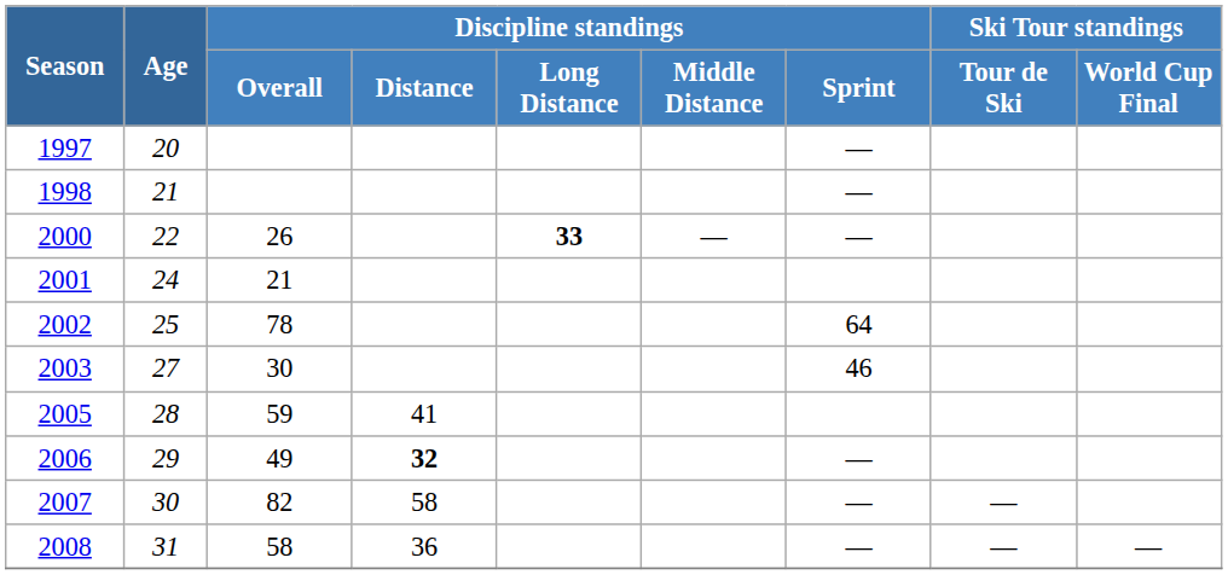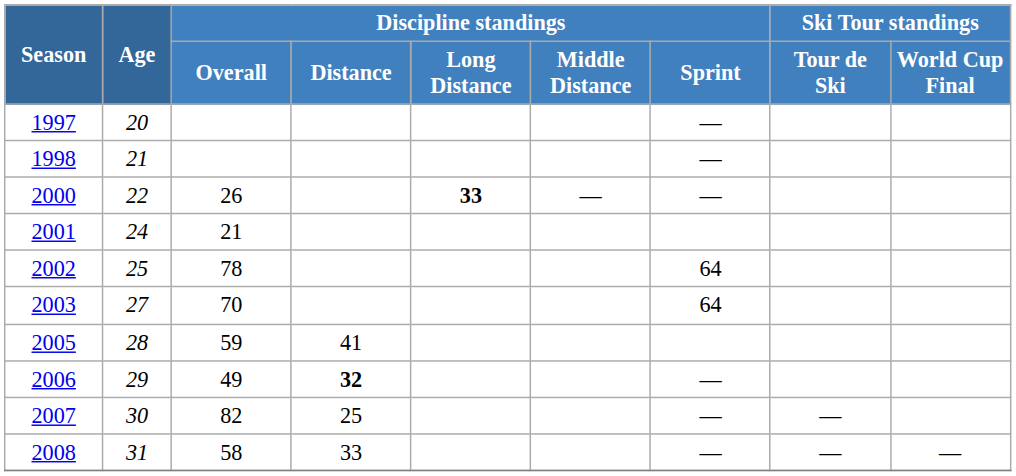 <table class="wikitable" style="font-size:95%; text-align:center; border:grey solid 1px; border-collapse:collapse; background:#ffffff;">
 <tr>
 <th style="background-color:#369; color:white; width:60px;" rowspan="2"> Season </th>
 <th style="background-color:#369; color:white; width:40px;" rowspan="2"> Age </th>
 <th style="background-color:#4180be; color:white;" colspan="5">Discipline standings</th>
 <th style="background-color:#4180be; color:white;" colspan="2">Ski Tour standings</th>
 </tr>
 <tr>
 <th style="background-color:#4180be; color:white; width:75px;">Overall</th>
 <th style="background-color:#4180be; color:white; width:75px;">Distance</th>
 <th style="background-color:#4180be; color:white; width:75px;">Long Distance</th>
 <th style="background-color:#4180be; color:white; width:75px;">Middle Distance</th>
 <th style="background-color:#4180be; color:white; width:75px;">Sprint</th>
 <th style="background-color:#4180be; color:white; width:75px;">Tour de<br>Ski</th>
 <th style="background-color:#4180be; color:white; width:75px;">World Cup<br>Final</th>
 </tr>
 <tr>
 <td><a href='#'>1997</a></td>
 <td><em>20</em></td>
 <td></td>
 <td></td>
 <td></td>
 <td></td>
 <td>—</td>
 <td></td>
 <td></td>
 </tr>
 <tr>
 <td><a href='#'>1998</a></td>
 <td><em>21</em></td>
 <td></td>
 <td></td>
 <td></td>
 <td></td>
 <td>—</td>
 <td></td>
 <td></td>
 </tr>
 <tr>
 <td><a href='#'>2000</a></td>
 <td><em>22</em></td>
 <td>26</td>
 <td></td>
 <td><strong>33</strong></td>
 <td>—</td>
 <td>—</td>
 <td></td>
 <td></td>
 </tr>
 <tr>
 <td><a href='#'>2001</a></td>
 <td><em>24</em></td>
 <td>21</td>
 <td></td>
 <td></td>
 <td></td>
 <td></td>
 <td></td>
 <td></td>
 </tr>
 <tr>
 <td><a href='#'>2002</a></td>
 <td><em>25</em></td>
 <td>78</td>
 <td></td>
 <td></td>
 <td></td>
 <td>64</td>
 <td></td>
 <td></td>
 </tr>
 <tr>
 <td><a href='#'>2003</a></td>
 <td><em>27</em></td>
-<td>30</td>
+<td>70</td>
 <td></td>
 <td></td>
 <td></td>
-<td>46</td>
+<td>64</td>
 <td></td>
 <td></td>
 </tr>
 <tr>
 <td><a href='#'>2005</a></td>
 <td><em>28</em></td>
 <td>59</td>
 <td>41</td>
 <td></td>
 <td></td>
 <td></td>
 <td></td>
 <td></td>
 </tr>
 <tr>
 <td><a href='#'>2006</a></td>
 <td><em>29</em></td>
 <td>49</td>
 <td><strong>32</strong></td>
 <td></td>
 <td></td>
 <td>—</td>
 <td></td>
 <td></td>
 </tr>
 <tr>
 <td><a href='#'>2007</a></td>
 <td><em>30</em></td>
 <td>82</td>
-<td>58</td>
+<td>25</td>
 <td></td>
 <td></td>
 <td>—</td>
 <td>—</td>
 <td></td>
 </tr>
 <tr>
 <td><a href='#'>2008</a></td>
 <td><em>31</em></td>
 <td>58</td>
-<td>36</td>
+<td>33</td>
 <td></td>
 <td></td>
 <td>—</td>
 <td>—</td>
 <td>—</td>
 </tr>
 <tr>
 </tr>
 </table>
